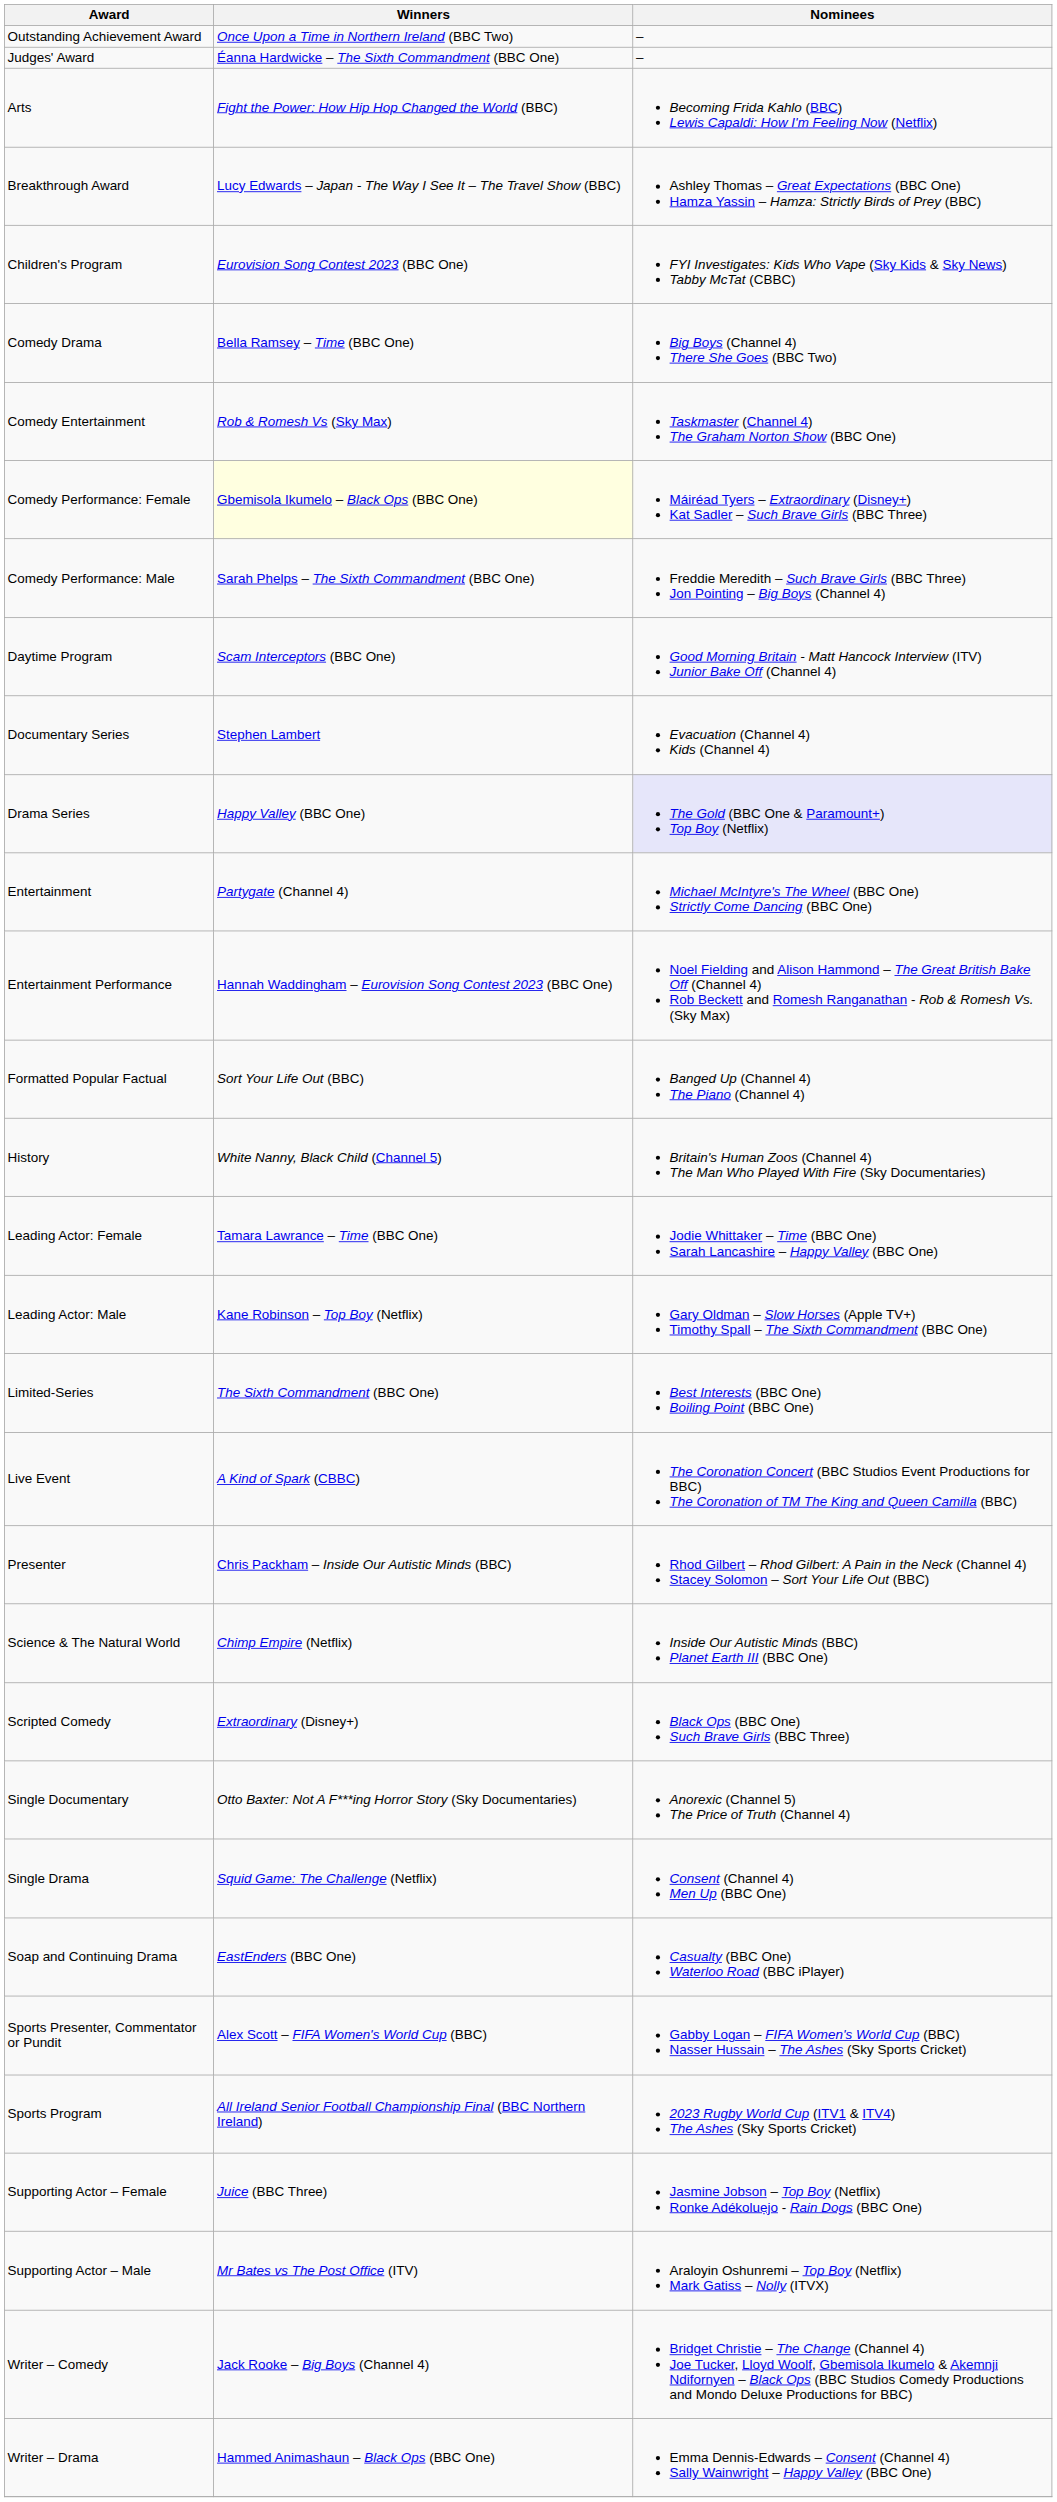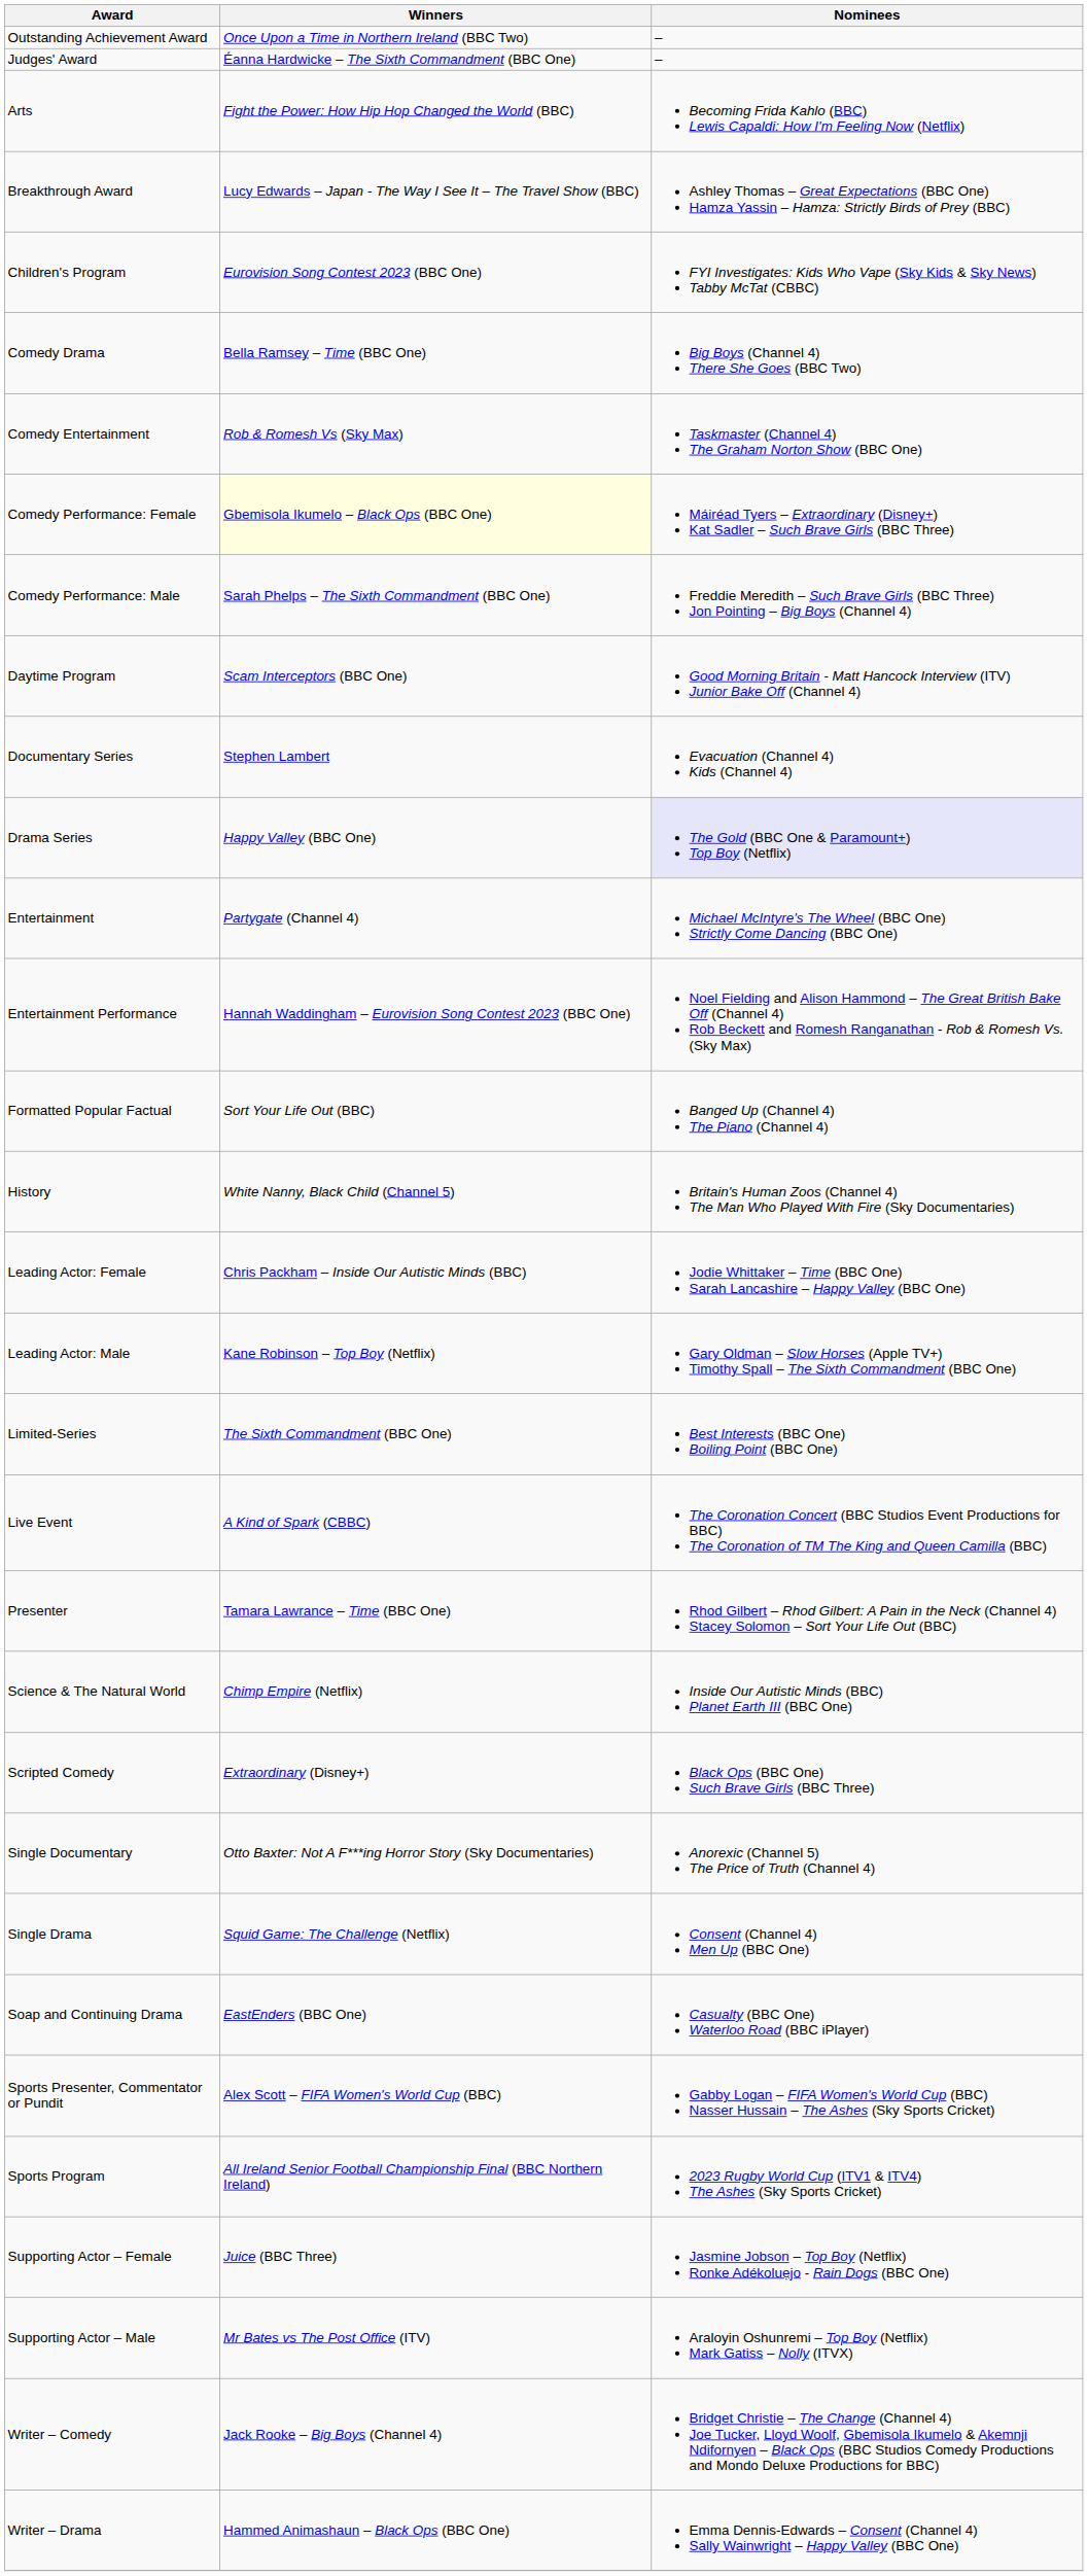 <table class="wikitable">
 <tr>
 <th width="20%">Award</th>
 <th width="40%">Winners</th>
 <th width="40%">Nominees</th>
 </tr>
 <tr>
 <td>Outstanding Achievement Award</td>
 <td><em><a href='#'>Once Upon a Time in Northern Ireland</a></em> (BBC Two)</td>
 <td>–</td>
 </tr>
 <tr>
 <td>Judges' Award</td>
 <td><a href='#'>Éanna Hardwicke</a> – <em><a href='#'>The Sixth Commandment</a></em> (BBC One)</td>
 <td>–</td>
 </tr>
 <tr>
 <td>Arts</td>
 <td><em><a href='#'>Fight the Power: How Hip Hop Changed the World</a></em> (BBC)</td>
 <td><br><ul><li><em>Becoming Frida Kahlo</em> (<a href='#'>BBC</a>)</li><li><em><a href='#'>Lewis Capaldi: How I'm Feeling Now</a></em> (<a href='#'>Netflix</a>)</li></ul></td>
 </tr>
 <tr>
 <td>Breakthrough Award</td>
 <td><a href='#'>Lucy Edwards</a> – <em>Japan - The Way I See It</em> – <em>The Travel Show</em> (BBC)</td>
 <td><br><ul><li>Ashley Thomas – <em><a href='#'>Great Expectations</a></em> (BBC One)</li><li><a href='#'>Hamza Yassin</a> – <em>Hamza: Strictly Birds of Prey</em> (BBC)</li></ul></td>
 </tr>
 <tr>
 <td>Children's Program</td>
 <td><em><a href='#'>Eurovision Song Contest 2023</a></em> (BBC One)</td>
 <td><br><ul><li><em>FYI Investigates: Kids Who Vape</em> (<a href='#'>Sky Kids</a> & <a href='#'>Sky News</a>)</li><li><em>Tabby McTat</em> (CBBC)</li></ul></td>
 </tr>
 <tr>
 <td>Comedy Drama</td>
 <td><a href='#'>Bella Ramsey</a> – <em><a href='#'>Time</a></em> (BBC One)</td>
 <td><br><ul><li><em><a href='#'>Big Boys</a></em> (Channel 4)</li><li><em><a href='#'>There She Goes</a></em> (BBC Two)</li></ul></td>
 </tr>
 <tr>
 <td>Comedy Entertainment</td>
 <td><em><a href='#'>Rob & Romesh Vs</a></em> (<a href='#'>Sky Max</a>)</td>
 <td><br><ul><li><em><a href='#'>Taskmaster</a></em> (<a href='#'>Channel 4</a>)</li><li><em><a href='#'>The Graham Norton Show</a></em> (BBC One)</li></ul></td>
 </tr>
 <tr>
 <td>Comedy Performance: Female</td>
 <td style="background: lightyellow;"><a href='#'>Gbemisola Ikumelo</a> – <em><a href='#'>Black Ops</a></em> (BBC One)</td>
 <td><br><ul><li><a href='#'>Máiréad Tyers</a> – <em><a href='#'>Extraordinary</a></em> (<a href='#'>Disney+</a>)</li><li><a href='#'>Kat Sadler</a> – <em><a href='#'>Such Brave Girls</a></em> (BBC Three)</li></ul></td>
 </tr>
 <tr>
 <td>Comedy Performance: Male</td>
 <td><a href='#'>Sarah Phelps</a> – <em><a href='#'>The Sixth Commandment</a></em> (BBC One)</td>
 <td><br><ul><li>Freddie Meredith – <em><a href='#'>Such Brave Girls</a></em> (BBC Three)</li><li><a href='#'>Jon Pointing</a> – <em><a href='#'>Big Boys</a></em> (Channel 4)</li></ul></td>
 </tr>
 <tr>
 <td>Daytime Program</td>
 <td><em><a href='#'>Scam Interceptors</a></em> (BBC One)</td>
 <td><br><ul><li><em><a href='#'>Good Morning Britain</a> - Matt Hancock Interview</em> (ITV)</li><li><em><a href='#'>Junior Bake Off</a></em> (Channel 4)</li></ul></td>
 </tr>
 <tr>
 <td>Documentary Series</td>
 <td><a href='#'>Stephen Lambert</a></td>
 <td><br><ul><li><em>Evacuation</em> (Channel 4)</li><li><em>Kids</em> (Channel 4)</li></ul></td>
 </tr>
 <tr>
 <td>Drama Series</td>
 <td><em><a href='#'>Happy Valley</a></em> (BBC One)</td>
 <td style="background: lavender;"><br><ul><li><em><a href='#'>The Gold</a></em> (BBC One & <a href='#'>Paramount+</a>)</li><li><em><a href='#'>Top Boy</a></em> (Netflix)</li></ul></td>
 </tr>
 <tr>
 <td>Entertainment</td>
 <td><em><a href='#'>Partygate</a></em> (Channel 4)</td>
 <td><br><ul><li><em><a href='#'>Michael McIntyre's The Wheel</a></em> (BBC One)</li><li><em><a href='#'>Strictly Come Dancing</a></em> (BBC One)</li></ul></td>
 </tr>
 <tr>
 <td>Entertainment Performance</td>
 <td><a href='#'>Hannah Waddingham</a> – <em><a href='#'>Eurovision Song Contest 2023</a></em> (BBC One)</td>
 <td><br><ul><li><a href='#'>Noel Fielding</a> and <a href='#'>Alison Hammond</a> – <em><a href='#'>The Great British Bake Off</a></em> (Channel 4)</li><li><a href='#'>Rob Beckett</a> and <a href='#'>Romesh Ranganathan</a> - <em>Rob & Romesh Vs.</em> (Sky Max)</li></ul></td>
 </tr>
 <tr>
 <td>Formatted Popular Factual</td>
 <td><em>Sort Your Life Out</em> (BBC)</td>
 <td><br><ul><li><em>Banged Up</em> (Channel 4)</li><li><em><a href='#'>The Piano</a></em> (Channel 4)</li></ul></td>
 </tr>
 <tr>
 <td>History</td>
 <td><em>White Nanny, Black Child</em> (<a href='#'>Channel 5</a>)</td>
 <td><br><ul><li><em>Britain's Human Zoos</em> (Channel 4)</li><li><em>The Man Who Played With Fire</em> (Sky Documentaries)</li></ul></td>
 </tr>
 <tr>
 <td>Leading Actor: Female</td>
-<td><a href='#'>Tamara Lawrance</a> – <em><a href='#'>Time</a></em> (BBC One)</td>
+<td><a href='#'>Chris Packham</a> – <em>Inside Our Autistic Minds</em> (BBC)</td>
 <td><br><ul><li><a href='#'>Jodie Whittaker</a> – <em><a href='#'>Time</a></em> (BBC One)</li><li><a href='#'>Sarah Lancashire</a> – <em><a href='#'>Happy Valley</a></em> (BBC One)</li></ul></td>
 </tr>
 <tr>
 <td>Leading Actor: Male</td>
 <td><a href='#'>Kane Robinson</a> – <em><a href='#'>Top Boy</a></em> (Netflix)</td>
 <td><br><ul><li><a href='#'>Gary Oldman</a> – <em><a href='#'>Slow Horses</a></em> (Apple TV+)</li><li><a href='#'>Timothy Spall</a> – <em><a href='#'>The Sixth Commandment</a></em> (BBC One)</li></ul></td>
 </tr>
 <tr>
 <td>Limited-Series</td>
 <td><em><a href='#'>The Sixth Commandment</a></em> (BBC One)</td>
 <td><br><ul><li><em><a href='#'>Best Interests</a></em>  (BBC One)</li><li><em><a href='#'>Boiling Point</a></em> (BBC One)</li></ul></td>
 </tr>
 <tr>
 <td>Live Event</td>
 <td><em><a href='#'>A Kind of Spark</a></em> (<a href='#'>CBBC</a>)</td>
 <td><br><ul><li><em><a href='#'>The Coronation Concert</a></em> (BBC Studios Event Productions for BBC)</li><li><em><a href='#'>The Coronation of TM The King and Queen Camilla</a></em> (BBC)</li></ul></td>
 </tr>
 <tr>
 <td>Presenter</td>
-<td><a href='#'>Chris Packham</a> – <em>Inside Our Autistic Minds</em> (BBC)</td>
+<td><a href='#'>Tamara Lawrance</a> – <em><a href='#'>Time</a></em> (BBC One)</td>
 <td><br><ul><li><a href='#'>Rhod Gilbert</a> – <em>Rhod Gilbert: A Pain in the Neck</em> (Channel 4)</li><li><a href='#'>Stacey Solomon</a> – <em>Sort Your Life Out</em> (BBC)</li></ul></td>
 </tr>
 <tr>
 <td>Science & The Natural World</td>
 <td><em><a href='#'>Chimp Empire</a></em> (Netflix)</td>
 <td><br><ul><li><em>Inside Our Autistic Minds</em> (BBC)</li><li><em><a href='#'>Planet Earth III</a></em> (BBC One)</li></ul></td>
 </tr>
 <tr>
 <td>Scripted Comedy</td>
 <td><em><a href='#'>Extraordinary</a></em> (Disney+)</td>
 <td><br><ul><li><em><a href='#'>Black Ops</a></em> (BBC One)</li><li><em><a href='#'>Such Brave Girls</a></em> (BBC Three)</li></ul></td>
 </tr>
 <tr>
 <td>Single Documentary</td>
 <td><em>Otto Baxter: Not A F***ing Horror Story</em> (Sky Documentaries)</td>
 <td><br><ul><li><em>Anorexic</em> (Channel 5)</li><li><em>The Price of Truth</em> (Channel 4)</li></ul></td>
 </tr>
 <tr>
 <td>Single Drama</td>
 <td><em><a href='#'>Squid Game: The Challenge</a></em> (Netflix)</td>
 <td><br><ul><li><em><a href='#'>Consent</a></em> (Channel 4)</li><li><em><a href='#'>Men Up</a></em> (BBC One)</li></ul></td>
 </tr>
 <tr>
 <td>Soap and Continuing Drama</td>
 <td><em><a href='#'>EastEnders</a></em> (BBC One)</td>
 <td><br><ul><li><em><a href='#'>Casualty</a></em> (BBC One)</li><li><em><a href='#'>Waterloo Road</a></em> (BBC iPlayer)</li></ul></td>
 </tr>
 <tr>
 <td>Sports Presenter, Commentator or Pundit</td>
 <td><a href='#'>Alex Scott</a> – <em><a href='#'>FIFA Women's World Cup</a></em> (BBC)</td>
 <td><br><ul><li><a href='#'>Gabby Logan</a> – <em><a href='#'>FIFA Women's World Cup</a></em> (BBC)</li><li><a href='#'>Nasser Hussain</a> – <em><a href='#'>The Ashes</a></em> (Sky Sports Cricket)</li></ul></td>
 </tr>
 <tr>
 <td>Sports Program</td>
 <td><em><a href='#'>All Ireland Senior Football Championship Final</a></em> (<a href='#'>BBC Northern Ireland</a>)</td>
 <td><br><ul><li><em><a href='#'>2023 Rugby World Cup</a></em> (<a href='#'>ITV1</a> & <a href='#'>ITV4</a>)</li><li><em><a href='#'>The Ashes</a></em> (Sky Sports Cricket)</li></ul></td>
 </tr>
 <tr>
 <td>Supporting Actor – Female</td>
 <td><em><a href='#'>Juice</a></em> (BBC Three)</td>
 <td><br><ul><li><a href='#'>Jasmine Jobson</a> – <em><a href='#'>Top Boy</a></em> (Netflix)</li><li><a href='#'>Ronke Adékoluẹjo</a> - <em><a href='#'>Rain Dogs</a></em> (BBC One)</li></ul></td>
 </tr>
 <tr>
 <td>Supporting Actor – Male</td>
 <td><em><a href='#'>Mr Bates vs The Post Office</a></em> (ITV)</td>
 <td><br><ul><li>Araloyin Oshunremi – <em><a href='#'>Top Boy</a></em> (Netflix)</li><li><a href='#'>Mark Gatiss</a> – <em><a href='#'>Nolly</a></em> (ITVX)</li></ul></td>
 </tr>
 <tr>
 <td>Writer – Comedy</td>
 <td><a href='#'>Jack Rooke</a> – <em><a href='#'>Big Boys</a></em> (Channel 4)</td>
 <td><br><ul><li><a href='#'>Bridget Christie</a> – <em><a href='#'>The Change</a></em> (Channel 4)</li><li><a href='#'>Joe Tucker</a>, <a href='#'>Lloyd Woolf</a>, <a href='#'>Gbemisola Ikumelo</a> & <a href='#'>Akemnji Ndifornyen</a> – <em><a href='#'>Black Ops</a></em> (BBC Studios Comedy Productions and Mondo Deluxe Productions for BBC)</li></ul></td>
 </tr>
 <tr>
 <td>Writer – Drama</td>
 <td><a href='#'>Hammed Animashaun</a> – <em><a href='#'>Black Ops</a></em> (BBC One)</td>
 <td><br><ul><li>Emma Dennis-Edwards – <em><a href='#'>Consent</a></em> (Channel 4)</li><li><a href='#'>Sally Wainwright</a> – <em><a href='#'>Happy Valley</a></em> (BBC One)</li></ul></td>
 </tr>
 <tr>
 </tr>
 </table>
